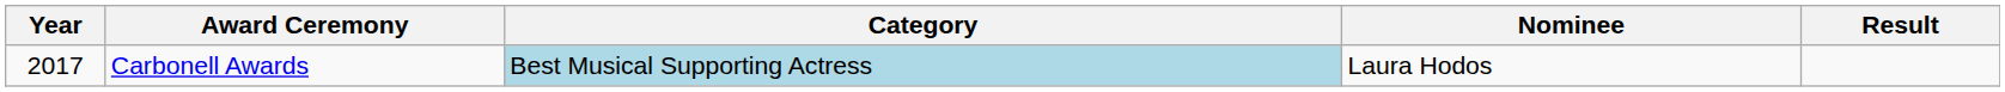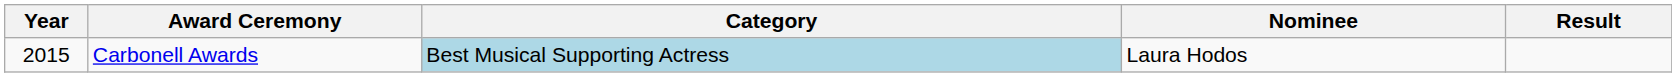 <table class="wikitable" style="width:100%;">
 <tr>
 <th style="width:5%;">Year</th>
 <th style="width:20%;">Award Ceremony</th>
 <th style="width:42%;">Category</th>
 <th style="width:23%;">Nominee</th>
 <th style="width:10%;">Result</th>
 </tr>
 <tr>
-<td align="center">2017</td>
+<td align="center">2015</td>
 <td><a href='#'>Carbonell Awards</a></td>
 <td style="background: lightblue;">Best Musical Supporting Actress</td>
 <td>Laura Hodos</td>
 <td></td>
 </tr>
 </table>
